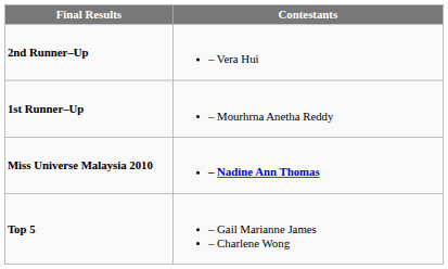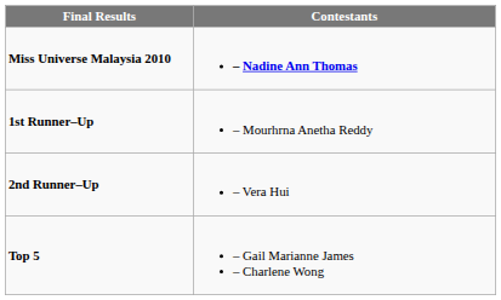 <table class="wikitable sortable" style="font-size: 90%;">
 <tr>
 <th width="200" style="background-color:#787878;color:#FFFFFF;">Final Results</th>
 <th width="325" style="background-color:#787878;color:#FFFFFF;">Contestants</th>
 </tr>
 <tr>
-<td><strong>2nd Runner–Up</strong></td>
-<td><br><ul><li><strong></strong> – Vera Hui</li></ul></td>
+<td><strong>Miss Universe Malaysia 2010</strong></td>
+<td><br><ul><li><strong></strong> <strong>–</strong> <strong><a href='#'>Nadine Ann Thomas</a></strong></li></ul></td>
 </tr>
 <tr>
 <td><strong>1st Runner–Up</strong></td>
 <td><br><ul><li><strong></strong> – Mourhrna Anetha Reddy</li></ul></td>
 </tr>
 <tr>
-<td><strong>Miss Universe Malaysia 2010</strong></td>
-<td><br><ul><li><strong></strong> <strong>–</strong> <strong><a href='#'>Nadine Ann Thomas</a></strong></li></ul></td>
+<td><strong>2nd Runner–Up</strong></td>
+<td><br><ul><li><strong></strong> – Vera Hui</li></ul></td>
 </tr>
 <tr>
 <td><strong>Top 5</strong></td>
 <td><br><ul><li><strong></strong> – Gail Marianne James</li><li><strong></strong> – Charlene Wong</li></ul></td>
 </tr>
 </table>
